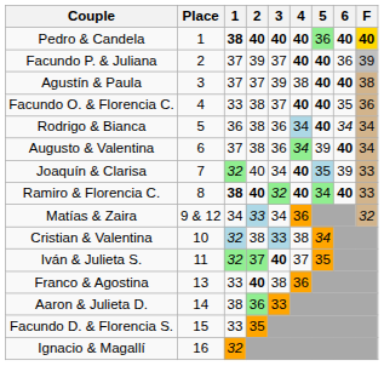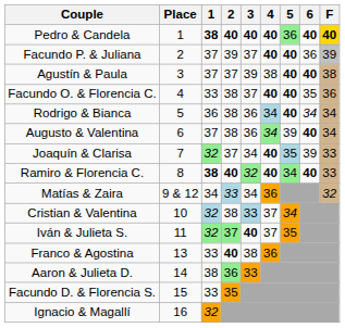 <table class="wikitable sortable" style="text-align:center; margin:auto;">
 <tr>
 <th>Couple</th>
 <th>Place</th>
 <th>1</th>
 <th>2</th>
 <th>3</th>
 <th>4</th>
 <th>5</th>
 <th>6</th>
 <th>F</th>
 </tr>
 <tr>
 <td>Pedro & Candela</td>
 <td>1</td>
 <td><span><strong>38</strong></span></td>
 <td><span><strong>40</strong></span></td>
 <td><span><strong>40</strong></span></td>
 <td><span><strong>40</strong></span></td>
 <td style="background:lightgreen;">36</td>
 <td><span><strong>40</strong></span></td>
 <td style="background:gold;"><span><strong>40</strong></span></td>
 </tr>
 <tr>
 <td>Facundo P. & Juliana</td>
 <td>2</td>
 <td>37</td>
 <td>39</td>
 <td>37</td>
 <td><span><strong>40</strong></span></td>
 <td><span><strong>40</strong></span></td>
 <td>36</td>
 <td style="background:silver;">39</td>
 </tr>
 <tr>
 <td>Agustín & Paula</td>
 <td>3</td>
 <td>37</td>
 <td>37</td>
 <td>39</td>
 <td>38</td>
 <td><span><strong>40</strong></span></td>
 <td><span><strong>40</strong></span></td>
 <td style="background:tan;">38</td>
 </tr>
 <tr>
 <td>Facundo O. & Florencia C.</td>
 <td>4</td>
 <td>33</td>
 <td>38</td>
 <td>37</td>
 <td><span><strong>40</strong></span></td>
 <td><span><strong>40</strong></span></td>
 <td>35</td>
 <td style="background:tan;">36</td>
 </tr>
 <tr>
 <td>Rodrigo & Bianca</td>
 <td>5</td>
 <td>36</td>
 <td>38</td>
 <td>36</td>
 <td style="background:lightblue;">34</td>
 <td><span><strong>40</strong></span></td>
 <td><span><em>34</em></span></td>
 <td style="background:tan;">34</td>
 </tr>
 <tr>
 <td>Augusto & Valentina</td>
 <td>6</td>
 <td>37</td>
 <td>38</td>
 <td>36</td>
 <td style="background:lightgreen;"><span><em>34</em></span></td>
 <td>39</td>
 <td><span><strong>40</strong></span></td>
 <td style="background:tan;">34</td>
 </tr>
 <tr>
 <td>Joaquín & Clarisa</td>
 <td>7</td>
 <td style="background:lightgreen;"><span><em>32</em></span></td>
-<td>40</td>
+<td>37</td>
 <td>34</td>
 <td><span><strong>40</strong></span></td>
 <td style="background:lightblue;">35</td>
 <td>39</td>
 <td style="background:tan;">33</td>
 </tr>
 <tr>
 <td>Ramiro & Florencia C.</td>
 <td>8</td>
 <td><span><strong>38</strong></span></td>
 <td><span><strong>40</strong></span></td>
 <td style="background:lightgreen;"><span><em>32</em></span></td>
 <td><span><strong>40</strong></span></td>
 <td style="background:lightgreen;">34</td>
 <td><span><strong>40</strong></span></td>
 <td style="background:tan;">33</td>
 </tr>
 <tr>
 <td>Matías & Zaira</td>
 <td>9 & 12</td>
 <td>34</td>
 <td style="background:lightblue;"><span><em>33</em></span></td>
 <td>34</td>
 <td style="background:orange;">36</td>
 <td style="background:darkgray;" colspan="2"></td>
 <td style="background:tan;"><span><em>32</em></span></td>
 </tr>
 <tr>
 <td>Cristian & Valentina</td>
 <td>10</td>
 <td style="background:lightblue;"><span><em>32</em></span></td>
 <td>38</td>
 <td style="background:lightblue;">33</td>
-<td>38</td>
+<td>37</td>
 <td style="background:orange;"><span><em>34</em></span></td>
 <td style="background:darkgray;" colspan="2"></td>
 </tr>
 <tr>
 <td>Iván & Julieta S.</td>
 <td>11</td>
 <td style="background:lightgreen;"><span><em>32</em></span></td>
 <td style="background:lightgreen;">37</td>
 <td><span><strong>40</strong></span></td>
 <td>37</td>
 <td style="background:orange;">35</td>
 <td style="background:darkgray;" colspan="3"></td>
 </tr>
 <tr>
 <td>Franco & Agostina</td>
 <td>13</td>
 <td>33</td>
 <td><span><strong>40</strong></span></td>
 <td>38</td>
 <td style="background:orange;">36</td>
 <td style="background:darkgray;" colspan="4"></td>
 </tr>
 <tr>
 <td>Aaron & Julieta D.</td>
 <td>14</td>
 <td>38</td>
 <td style="background:lightgreen;">36</td>
 <td style="background:orange;">33</td>
 <td style="background:darkgray;" colspan="5"></td>
 </tr>
 <tr>
 <td>Facundo D. & Florencia S.</td>
 <td>15</td>
 <td>33</td>
 <td style="background:orange;">35</td>
 <td style="background:darkgray;" colspan="6"></td>
 </tr>
 <tr>
 <td>Ignacio & Magallí</td>
 <td>16</td>
 <td style="background:orange;"><span><em>32</em></span></td>
 <td style="background:darkgray;" colspan="7"></td>
 </tr>
 </table>
